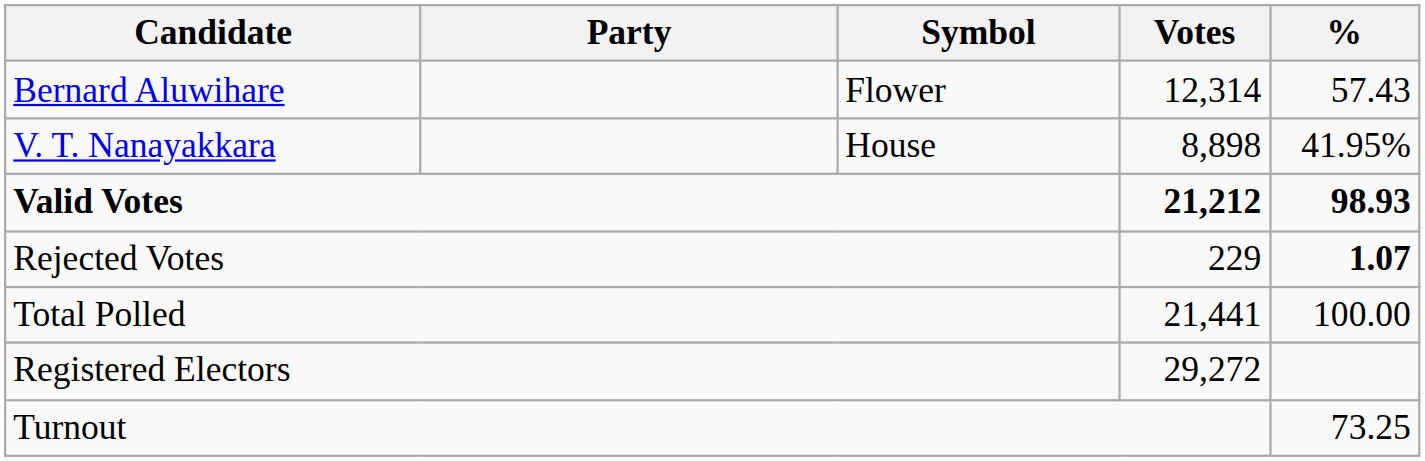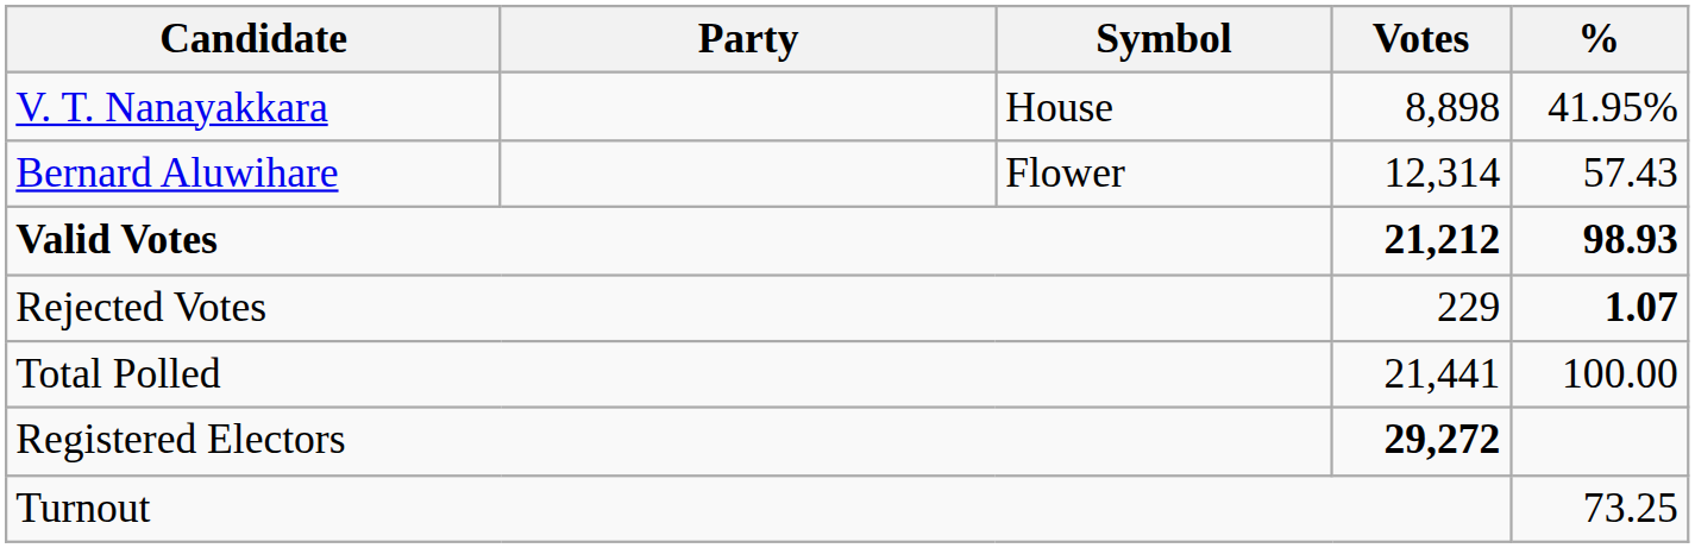 <table class="wikitable" border="1" style="text-align:right;">
 <tr>
 <th align=left width="180">Candidate</th>
 <th align=left width="180">Party</th>
 <th align=left width="120">Symbol</th>
 <th align=left width="60">Votes</th>
 <th align=left width="60">%</th>
 </tr>
 <tr>
+<td align=left><a href='#'>V. T. Nanayakkara</a></td>
+<td></td>
+<td align=left>House</td>
+<td align=right>8,898</td>
+<td align=right>41.95%</td>
+</tr>
+<tr>
 <td align=left><a href='#'>Bernard Aluwihare</a></td>
 <td></td>
 <td align=left>Flower</td>
 <td align=right>12,314</td>
 <td align=right>57.43</td>
-</tr>
-<tr>
-<td align=left><a href='#'>V. T. Nanayakkara</a></td>
-<td></td>
-<td align=left>House</td>
-<td align=right>8,898</td>
-<td align=right>41.95%</td>
 </tr>
 <tr>
 <td align=left colspan=3><strong>Valid Votes</strong></td>
 <td align=right><strong>21,212</strong></td>
 <td align=right><strong>98.93</strong></td>
 </tr>
 <tr>
 <td align=left colspan=3>Rejected Votes</td>
 <td align=right>229</td>
 <td align=right><strong>1.07</strong></td>
 </tr>
 <tr>
 <td align=left colspan=3>Total Polled</td>
 <td align=right>21,441</td>
 <td align=right>100.00</td>
 </tr>
 <tr>
 <td align=left colspan=3>Registered Electors</td>
-<td align=right>29,272</td>
+<td align=right><strong>29,272</strong></td>
 <td></td>
 </tr>
 <tr>
 <td align=left colspan=4>Turnout</td>
 <td align=right>73.25</td>
 </tr>
 </table>
